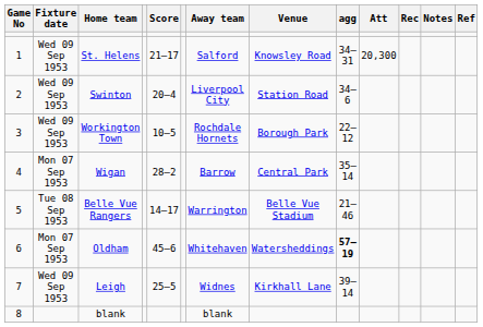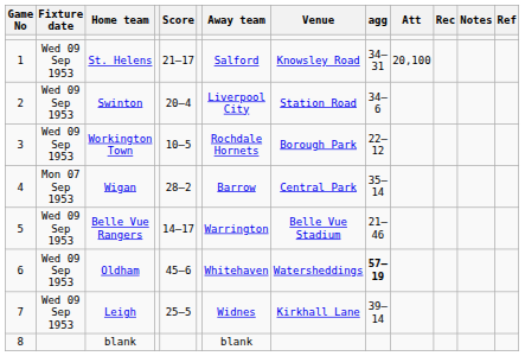 <table class="wikitable" style="text-align:center;">
 <tr>
 <th width=20 abbr="No">Game No</th>
 <th width=100 abbr="Date">Fixture date</th>
 <th width=150 abbr="Home team">Home team</th>
 <th width=5 abbr="space"></th>
 <th width=20 abbr="Score">Score</th>
 <th width=5 abbr="space"></th>
 <th width=150 abbr="Away team">Away team</th>
 <th width=150 abbr="Venue">Venue</th>
 <th width=50 abbr="agg">agg</th>
 <th width=30 abbr="Att">Att</th>
 <th width=30 abbr="Rec">Rec</th>
 <th width=20 abbr="Notes">Notes</th>
 <th width=30 abbr="Ref">Ref</th>
 </tr>
 <tr>
 <td></td>
 <td></td>
 <td></td>
 <td></td>
 <td></td>
 <td></td>
 <td></td>
 <td></td>
 <td></td>
 <td></td>
 <td></td>
 <td></td>
 </tr>
 <tr>
 <td>1</td>
 <td>Wed 09 Sep 1953</td>
 <td><a href='#'>St. Helens</a></td>
 <td></td>
 <td>21–17</td>
 <td></td>
 <td><a href='#'>Salford</a></td>
 <td><a href='#'>Knowsley Road</a></td>
 <td>34–31</td>
-<td>20,300</td>
+<td>20,100</td>
 <td></td>
 <td></td>
 <td></td>
 </tr>
 <tr>
 <td>2</td>
 <td>Wed 09 Sep 1953</td>
 <td><a href='#'>Swinton</a></td>
 <td></td>
 <td>20–4</td>
 <td></td>
 <td><a href='#'>Liverpool City</a></td>
 <td><a href='#'>Station Road</a></td>
 <td>34–6</td>
 <td></td>
 <td></td>
 <td></td>
 <td></td>
 </tr>
 <tr>
 <td>3</td>
 <td>Wed 09 Sep 1953</td>
 <td><a href='#'>Workington Town</a></td>
 <td></td>
 <td>10–5</td>
 <td></td>
 <td><a href='#'>Rochdale Hornets</a></td>
 <td><a href='#'>Borough Park</a></td>
 <td>22–12</td>
 <td></td>
 <td></td>
 <td></td>
 <td></td>
 </tr>
 <tr>
 <td>4</td>
 <td>Mon 07 Sep 1953</td>
 <td><a href='#'>Wigan</a></td>
 <td></td>
 <td>28–2</td>
 <td></td>
 <td><a href='#'>Barrow</a></td>
 <td><a href='#'>Central Park</a></td>
 <td>35–14</td>
 <td></td>
 <td></td>
 <td></td>
 <td></td>
 </tr>
 <tr>
 <td>5</td>
-<td>Tue 08 Sep 1953</td>
+<td>Wed 09 Sep 1953</td>
 <td><a href='#'>Belle Vue Rangers</a></td>
 <td></td>
 <td>14–17</td>
 <td></td>
 <td><a href='#'>Warrington</a></td>
 <td><a href='#'>Belle Vue Stadium</a></td>
 <td>21–46</td>
 <td></td>
 <td></td>
 <td></td>
 <td></td>
 </tr>
 <tr>
 <td>6</td>
-<td>Mon 07 Sep 1953</td>
+<td>Wed 09 Sep 1953</td>
 <td><a href='#'>Oldham</a></td>
 <td></td>
 <td>45–6</td>
 <td></td>
 <td><a href='#'>Whitehaven</a></td>
 <td><a href='#'>Watersheddings</a></td>
 <td><strong>57–19</strong></td>
 <td></td>
 <td></td>
 <td></td>
 <td></td>
 </tr>
 <tr>
 <td>7</td>
 <td>Wed 09 Sep 1953</td>
 <td><a href='#'>Leigh</a></td>
 <td></td>
 <td>25–5</td>
 <td></td>
 <td><a href='#'>Widnes</a></td>
 <td><a href='#'>Kirkhall Lane</a></td>
 <td>39–14</td>
 <td></td>
 <td></td>
 <td></td>
 <td></td>
 </tr>
 <tr>
 <td>8</td>
 <td></td>
 <td>blank</td>
 <td></td>
 <td></td>
 <td></td>
 <td>blank</td>
 <td></td>
 <td></td>
 <td></td>
 <td></td>
 <td></td>
 <td></td>
 </tr>
 </table>
